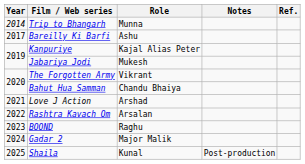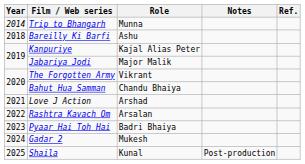 <table class="wikitable">
 <tr>
 <th scope="col">Year</th>
 <th scope="col">Film / Web series</th>
 <th scope="col">Role</th>
 <th scope="col">Notes</th>
 <th>Ref.</th>
 </tr>
 <tr>
 <td><em>2014</em></td>
 <td><em><a href='#'>Trip to Bhangarh</a></em></td>
 <td>Munna</td>
 <td></td>
 <td></td>
 </tr>
 <tr>
-<td>2017</td>
+<td>2018</td>
 <td><em><a href='#'>Bareilly Ki Barfi</a></em></td>
 <td>Ashu</td>
 <td></td>
 <td></td>
 </tr>
 <tr>
 <td rowspan="2">2019</td>
 <td><em><a href='#'>Kanpuriye</a></em></td>
 <td>Kajal Alias Peter</td>
 <td></td>
 <td></td>
 </tr>
 <tr>
 <td><em><a href='#'>Jabariya Jodi</a></em></td>
-<td>Mukesh</td>
+<td>Major Malik</td>
 <td></td>
 <td></td>
 </tr>
 <tr>
 <td rowspan="2">2020</td>
 <td><em><a href='#'>The Forgotten Army</a></em></td>
 <td>Vikrant</td>
 <td></td>
 <td></td>
 </tr>
 <tr>
 <td><em><a href='#'>Bahut Hua Samman</a></em></td>
 <td>Chandu Bhaiya</td>
 <td></td>
 <td></td>
 </tr>
 <tr>
 <td>2021</td>
 <td><em>Love J Action</em></td>
 <td>Arshad</td>
 <td></td>
 <td></td>
 </tr>
 <tr>
 <td>2022</td>
 <td><em><a href='#'>Rashtra Kavach Om</a></em></td>
 <td>Arsalan</td>
 <td></td>
 <td></td>
 </tr>
 <tr>
 <td>2023</td>
-<td><em><a href='#'>BOOND</a></em></td>
-<td>Raghu</td>
+<td><em><a href='#'>Pyaar Hai Toh Hai</a></em></td>
+<td>Badri Bhaiya</td>
 <td></td>
 <td></td>
 </tr>
 <tr>
 <td>2024</td>
 <td><em><a href='#'>Gadar 2</a></em></td>
-<td>Major Malik</td>
+<td>Mukesh</td>
 <td></td>
 <td></td>
 </tr>
 <tr>
 <td>2025</td>
 <td><em><a href='#'>Shaila</a></em></td>
 <td>Kunal</td>
 <td>Post-production</td>
 <td></td>
 </tr>
 </table>
